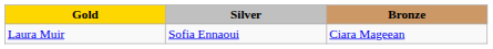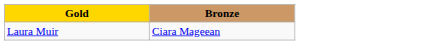 <table class="wikitable" style="text-align:left">
 <tr align="center">
 <td width=200 bgcolor=gold><strong>Gold</strong></td>
-<td width=200 bgcolor=silver><strong>Silver</strong></td>
 <td width=200 bgcolor=CC9966><strong>Bronze</strong></td>
 </tr>
 <tr>
 <td><a href='#'>Laura Muir</a><br></td>
-<td><a href='#'>Sofia Ennaoui</a><br></td>
 <td><a href='#'>Ciara Mageean</a><br></td>
 </tr>
 </table>
